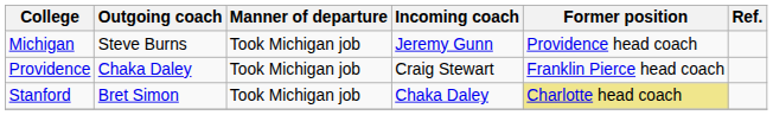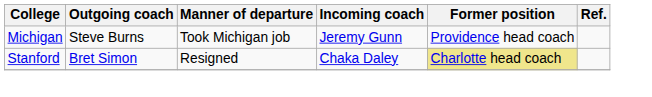 <table class="wikitable">
 <tr>
 <th>College</th>
 <th>Outgoing coach</th>
 <th>Manner of departure</th>
 <th>Incoming coach</th>
 <th>Former position</th>
 <th>Ref.</th>
 </tr>
 <tr>
 <td><a href='#'>Michigan</a></td>
 <td> Steve Burns</td>
 <td>Took Michigan job</td>
 <td> <a href='#'>Jeremy Gunn</a></td>
 <td><a href='#'>Providence</a> head coach</td>
 <td></td>
 </tr>
 <tr>
-<td><a href='#'>Providence</a></td>
-<td> <a href='#'>Chaka Daley</a></td>
-<td>Took Michigan job</td>
-<td> Craig Stewart</td>
-<td><a href='#'>Franklin Pierce</a> head coach</td>
-<td></td>
-</tr>
-<tr>
 <td><a href='#'>Stanford</a></td>
 <td> <a href='#'>Bret Simon</a></td>
-<td>Took Michigan job</td>
+<td>Resigned</td>
 <td> <a href='#'>Chaka Daley</a></td>
 <td style="background: khaki;"><a href='#'>Charlotte</a> head coach</td>
 <td></td>
 </tr>
 <tr>
 </tr>
 </table>
